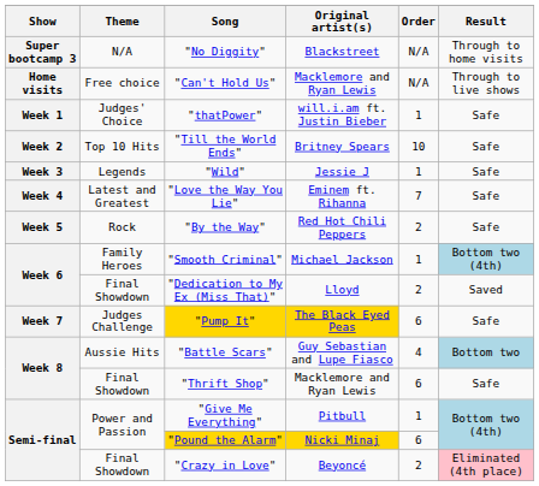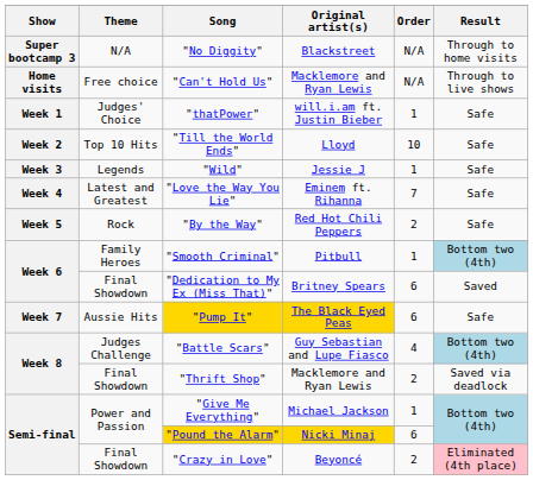 <table class="wikitable collapsible collapsed" style="text-align:center;">
 <tr>
 </tr>
 <tr>
 <th scope="col">Show</th>
 <th scope="col">Theme</th>
 <th scope="col">Song</th>
 <th scope="col">Original artist(s)</th>
 <th scope="col">Order</th>
 <th scope="col">Result</th>
 </tr>
 <tr>
 <th scope="row">Super bootcamp 3</th>
 <td>N/A</td>
 <td>"<a href='#'>No Diggity</a>"</td>
 <td><a href='#'>Blackstreet</a></td>
 <td>N/A</td>
 <td>Through to home visits</td>
 </tr>
 <tr>
 <th scope="row">Home visits</th>
 <td>Free choice</td>
 <td>"<a href='#'>Can't Hold Us</a>"</td>
 <td><a href='#'>Macklemore</a> and <a href='#'>Ryan Lewis</a></td>
 <td>N/A</td>
 <td>Through to live shows</td>
 </tr>
 <tr>
 <th scope="row">Week 1</th>
 <td>Judges' Choice</td>
 <td>"<a href='#'>thatPower</a>"</td>
 <td><a href='#'>will.i.am</a> ft. <a href='#'>Justin Bieber</a></td>
 <td>1</td>
 <td>Safe</td>
 </tr>
 <tr>
 <th scope="row">Week 2</th>
 <td>Top 10 Hits</td>
 <td>"<a href='#'>Till the World Ends</a>"</td>
-<td><a href='#'>Britney Spears</a></td>
+<td><a href='#'>Lloyd</a></td>
 <td>10</td>
 <td>Safe</td>
 </tr>
 <tr>
 <th scope="row">Week 3</th>
 <td>Legends</td>
 <td>"<a href='#'>Wild</a>"</td>
 <td><a href='#'>Jessie J</a></td>
 <td>1</td>
 <td>Safe</td>
 </tr>
 <tr>
 <th scope="row">Week 4</th>
 <td>Latest and Greatest</td>
 <td>"<a href='#'>Love the Way You Lie</a>"</td>
 <td><a href='#'>Eminem</a> ft. <a href='#'>Rihanna</a></td>
 <td>7</td>
 <td>Safe</td>
 </tr>
 <tr>
 <th scope="row">Week 5</th>
 <td>Rock</td>
 <td>"<a href='#'>By the Way</a>"</td>
 <td><a href='#'>Red Hot Chili Peppers</a></td>
 <td>2</td>
 <td>Safe</td>
 </tr>
 <tr>
 <th scope="row" rowspan="2">Week 6</th>
 <td>Family Heroes</td>
 <td>"<a href='#'>Smooth Criminal</a>"</td>
-<td><a href='#'>Michael Jackson</a></td>
+<td><a href='#'>Pitbull</a></td>
 <td>1</td>
 <td style="background:lightblue;">Bottom two (4th)</td>
 </tr>
 <tr>
 <td>Final Showdown</td>
 <td>"<a href='#'>Dedication to My Ex (Miss That)</a>"</td>
-<td><a href='#'>Lloyd</a></td>
-<td>2</td>
+<td><a href='#'>Britney Spears</a></td>
+<td>6</td>
 <td>Saved</td>
 </tr>
 <tr>
 <th scope="row">Week 7</th>
-<td>Judges Challenge</td>
+<td>Aussie Hits</td>
 <td style="background:gold;">"<a href='#'>Pump It</a>"</td>
 <td style="background:gold;"><a href='#'>The Black Eyed Peas</a></td>
 <td>6</td>
 <td>Safe</td>
 </tr>
 <tr>
 <th scope="row" rowspan="2">Week 8</th>
-<td>Aussie Hits</td>
+<td>Judges Challenge</td>
 <td>"<a href='#'>Battle Scars</a>"</td>
 <td><a href='#'>Guy Sebastian</a> and <a href='#'>Lupe Fiasco</a></td>
 <td>4</td>
-<td style="background:lightblue;">Bottom two</td>
+<td style="background:lightblue;">Bottom two (4th)</td>
 </tr>
 <tr>
 <td>Final Showdown</td>
 <td>"<a href='#'>Thrift Shop</a>"</td>
 <td>Macklemore and Ryan Lewis</td>
-<td>6</td>
-<td>Safe</td>
+<td>2</td>
+<td>Saved via deadlock</td>
 </tr>
 <tr>
 <th scope="row" rowspan="3">Semi-final</th>
 <td rowspan="2">Power and Passion</td>
 <td>"<a href='#'>Give Me Everything</a>"</td>
-<td><a href='#'>Pitbull</a></td>
+<td><a href='#'>Michael Jackson</a></td>
 <td>1</td>
 <td style="background:lightblue;" rowspan="2">Bottom two (4th)</td>
 </tr>
 <tr>
 <td style="background:gold;">"<a href='#'>Pound the Alarm</a>"</td>
 <td style="background:gold;"><a href='#'>Nicki Minaj</a></td>
 <td>6</td>
 </tr>
 <tr>
 <td>Final Showdown</td>
 <td>"<a href='#'>Crazy in Love</a>"</td>
 <td><a href='#'>Beyoncé</a></td>
 <td>2</td>
 <td style="background:pink;">Eliminated (4th place)</td>
 </tr>
 </table>
